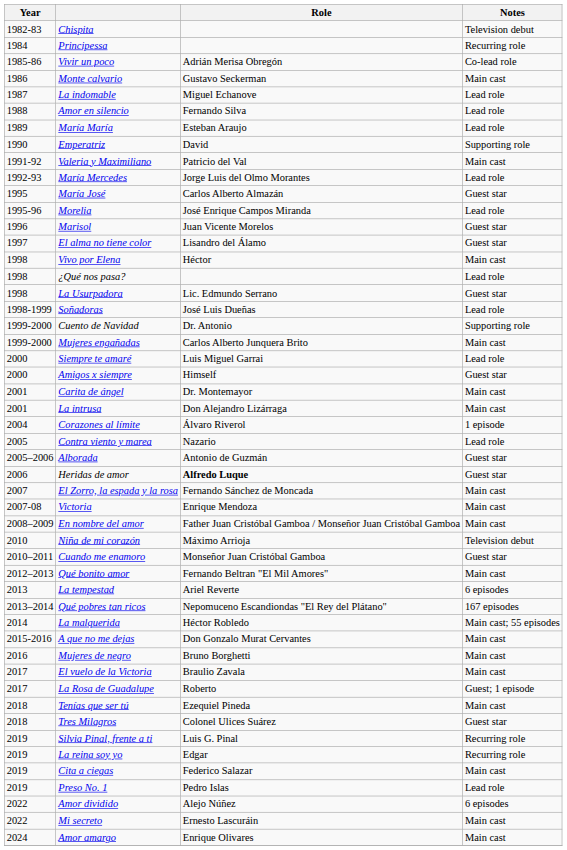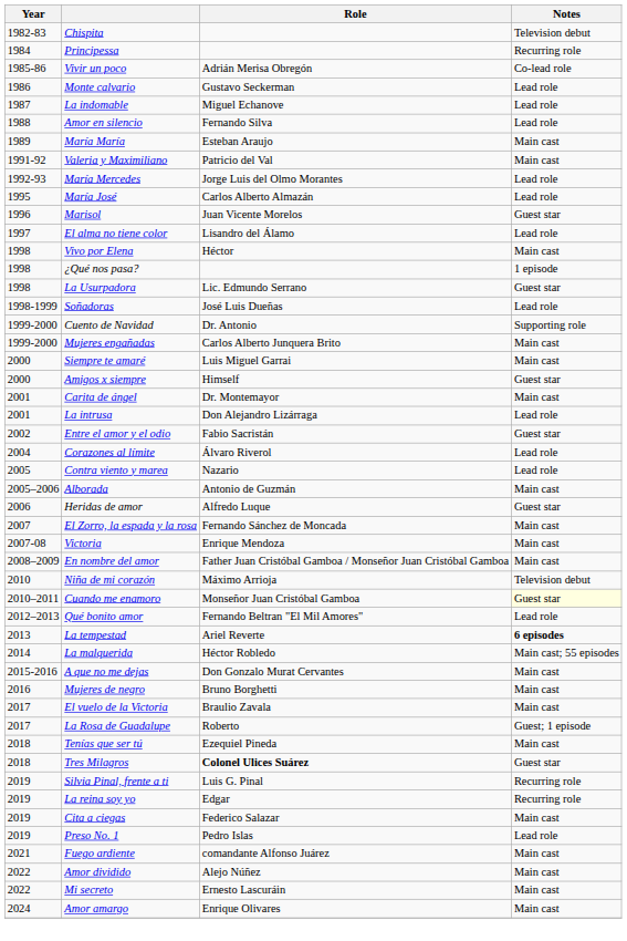 <table class="wikitable sortable">
 <tr>
 <th>Year</th>
 <th></th>
 <th>Role</th>
 <th>Notes</th>
 </tr>
 <tr>
 <td>1982-83</td>
 <td><em><a href='#'>Chispita</a></em></td>
 <td></td>
 <td>Television debut</td>
 </tr>
 <tr>
 <td>1984</td>
 <td><em><a href='#'>Principessa</a></em></td>
 <td></td>
 <td>Recurring role</td>
 </tr>
 <tr>
 <td>1985-86</td>
 <td><em><a href='#'>Vivir un poco</a></em></td>
 <td>Adrián Merisa Obregón</td>
 <td>Co-lead role</td>
 </tr>
 <tr>
 <td>1986</td>
 <td><em><a href='#'>Monte calvario</a></em></td>
 <td>Gustavo Seckerman</td>
-<td>Main cast</td>
+<td>Lead role</td>
 </tr>
 <tr>
 <td>1987</td>
 <td><em><a href='#'>La indomable</a></em></td>
 <td>Miguel Echanove</td>
 <td>Lead role</td>
 </tr>
 <tr>
 <td>1988</td>
 <td><em><a href='#'>Amor en silencio</a></em></td>
 <td>Fernando Silva</td>
 <td>Lead role</td>
 </tr>
 <tr>
 <td>1989</td>
 <td><em><a href='#'>María María</a></em></td>
 <td>Esteban Araujo</td>
-<td>Lead role</td>
-</tr>
-<tr>
-<td>1990</td>
-<td><em><a href='#'>Emperatriz</a></em></td>
-<td>David</td>
-<td>Supporting role</td>
+<td>Main cast</td>
 </tr>
 <tr>
 <td>1991-92</td>
 <td><em><a href='#'>Valeria y Maximiliano</a></em></td>
 <td>Patricio del Val</td>
 <td>Main cast</td>
 </tr>
 <tr>
 <td>1992-93</td>
 <td><em><a href='#'>María Mercedes</a></em></td>
 <td>Jorge Luis del Olmo Morantes</td>
 <td>Lead role</td>
 </tr>
 <tr>
 <td>1995</td>
 <td><em><a href='#'>María José</a></em></td>
 <td>Carlos Alberto Almazán</td>
-<td>Guest star</td>
-</tr>
-<tr>
-<td>1995-96</td>
-<td><em><a href='#'>Morelia</a></em></td>
-<td>José Enrique Campos Miranda</td>
 <td>Lead role</td>
 </tr>
 <tr>
 <td>1996</td>
 <td><em><a href='#'>Marisol</a></em></td>
 <td>Juan Vicente Morelos</td>
 <td>Guest star</td>
 </tr>
 <tr>
 <td>1997</td>
 <td><em><a href='#'>El alma no tiene color</a></em></td>
 <td>Lisandro del Álamo</td>
-<td>Guest star</td>
+<td>Lead role</td>
 </tr>
 <tr>
 <td>1998</td>
 <td><em><a href='#'>Vivo por Elena</a></em></td>
 <td>Héctor</td>
 <td>Main cast</td>
 </tr>
 <tr>
 <td>1998</td>
 <td><em>¿Qué nos pasa?</em></td>
 <td></td>
-<td>Lead role</td>
+<td>1 episode</td>
 </tr>
 <tr>
 <td>1998</td>
 <td><em><a href='#'>La Usurpadora</a></em></td>
 <td>Lic. Edmundo Serrano</td>
 <td>Guest star</td>
 </tr>
 <tr>
 <td>1998-1999</td>
 <td><em><a href='#'>Soñadoras</a></em></td>
 <td>José Luis Dueñas</td>
 <td>Lead role</td>
 </tr>
 <tr>
 <td>1999-2000</td>
 <td><em>Cuento de Navidad</em></td>
 <td>Dr. Antonio</td>
 <td>Supporting role</td>
 </tr>
 <tr>
 <td>1999-2000</td>
 <td><em><a href='#'>Mujeres engañadas</a></em></td>
 <td>Carlos Alberto Junquera Brito</td>
 <td>Main cast</td>
 </tr>
 <tr>
 <td>2000</td>
 <td><em><a href='#'>Siempre te amaré</a></em></td>
 <td>Luis Miguel Garrai</td>
-<td>Lead role</td>
+<td>Main cast</td>
 </tr>
 <tr>
 <td>2000</td>
 <td><em><a href='#'>Amigos x siempre</a></em></td>
 <td>Himself</td>
 <td>Guest star</td>
 </tr>
 <tr>
 <td>2001</td>
 <td><em><a href='#'>Carita de ángel</a></em></td>
 <td>Dr. Montemayor</td>
 <td>Main cast</td>
 </tr>
 <tr>
 <td>2001</td>
 <td><em><a href='#'>La intrusa</a></em></td>
 <td>Don Alejandro Lizárraga</td>
-<td>Main cast</td>
+<td>Lead role</td>
+</tr>
+<tr>
+<td>2002</td>
+<td><em><a href='#'>Entre el amor y el odio</a></em></td>
+<td>Fabio Sacristán</td>
+<td>Guest star</td>
 </tr>
 <tr>
 <td>2004</td>
 <td><em><a href='#'>Corazones al límite</a></em></td>
 <td>Álvaro Riverol</td>
-<td>1 episode</td>
+<td>Lead role</td>
 </tr>
 <tr>
 <td>2005</td>
 <td><em><a href='#'>Contra viento y marea</a></em></td>
 <td>Nazario</td>
 <td>Lead role</td>
 </tr>
 <tr>
 <td>2005–2006</td>
 <td><em><a href='#'>Alborada</a></em></td>
 <td>Antonio de Guzmán</td>
-<td>Guest star</td>
+<td>Main cast</td>
 </tr>
 <tr>
 <td>2006</td>
 <td><em>Heridas de amor</em></td>
-<td><strong>Alfredo Luque</strong></td>
+<td>Alfredo Luque</td>
 <td>Guest star</td>
 </tr>
 <tr>
 <td>2007</td>
 <td><em><a href='#'>El Zorro, la espada y la rosa</a></em></td>
 <td>Fernando Sánchez de Moncada</td>
 <td>Main cast</td>
 </tr>
 <tr>
 <td>2007-08</td>
 <td><em><a href='#'>Victoria</a></em></td>
 <td>Enrique Mendoza</td>
 <td>Main cast</td>
 </tr>
 <tr>
 <td>2008–2009</td>
 <td><em><a href='#'>En nombre del amor</a></em></td>
 <td>Father Juan Cristóbal Gamboa / Monseñor Juan Cristóbal Gamboa</td>
 <td>Main cast</td>
 </tr>
 <tr>
 <td>2010</td>
 <td><em><a href='#'>Niña de mi corazón</a></em></td>
 <td>Máximo Arrioja</td>
 <td>Television debut</td>
 </tr>
 <tr>
 <td>2010–2011</td>
 <td><em><a href='#'>Cuando me enamoro</a></em></td>
 <td>Monseñor Juan Cristóbal Gamboa</td>
-<td>Guest star</td>
+<td style="background: lightyellow;">Guest star</td>
 </tr>
 <tr>
 <td>2012–2013</td>
 <td><em><a href='#'>Qué bonito amor</a></em></td>
 <td>Fernando Beltran "El Mil Amores"</td>
-<td>Main cast</td>
+<td>Lead role</td>
 </tr>
 <tr>
 <td>2013</td>
 <td><em><a href='#'>La tempestad</a></em></td>
 <td>Ariel Reverte</td>
-<td>6 episodes</td>
-</tr>
-<tr>
-<td>2013–2014</td>
-<td><em><a href='#'>Qué pobres tan ricos</a></em></td>
-<td>Nepomuceno Escandiondas "El Rey del Plátano"</td>
-<td>167 episodes</td>
+<td><strong>6 episodes</strong></td>
 </tr>
 <tr>
 <td>2014</td>
 <td><em><a href='#'>La malquerida</a></em></td>
 <td>Héctor Robledo</td>
 <td>Main cast; 55 episodes</td>
 </tr>
 <tr>
 <td>2015-2016</td>
 <td><em><a href='#'>A que no me dejas</a></em></td>
 <td>Don Gonzalo Murat Cervantes</td>
 <td>Main cast</td>
 </tr>
 <tr>
 <td>2016</td>
 <td><em><a href='#'>Mujeres de negro</a></em></td>
 <td>Bruno Borghetti</td>
 <td>Main cast</td>
 </tr>
 <tr>
 <td>2017</td>
 <td><em><a href='#'>El vuelo de la Victoria</a></em></td>
 <td>Braulio Zavala</td>
 <td>Main cast</td>
 </tr>
 <tr>
 <td>2017</td>
 <td><em><a href='#'>La Rosa de Guadalupe</a></em></td>
 <td>Roberto</td>
 <td>Guest; 1 episode</td>
 </tr>
 <tr>
 <td>2018</td>
 <td><em><a href='#'>Tenías que ser tú</a></em></td>
 <td>Ezequiel Pineda</td>
 <td>Main cast</td>
 </tr>
 <tr>
 <td>2018</td>
 <td><em><a href='#'>Tres Milagros</a></em></td>
-<td>Colonel Ulices Suárez</td>
+<td><strong>Colonel Ulices Suárez</strong></td>
 <td>Guest star</td>
 </tr>
 <tr>
 <td>2019</td>
 <td><em><a href='#'>Silvia Pinal, frente a ti</a></em></td>
 <td>Luis G. Pinal</td>
 <td>Recurring role</td>
 </tr>
 <tr>
 <td>2019</td>
 <td><em><a href='#'>La reina soy yo</a></em></td>
 <td>Edgar</td>
 <td>Recurring role</td>
 </tr>
 <tr>
 <td>2019</td>
 <td><em><a href='#'>Cita a ciegas</a></em></td>
 <td>Federico Salazar</td>
 <td>Main cast</td>
 </tr>
 <tr>
 <td>2019</td>
 <td><em><a href='#'>Preso No. 1</a></em></td>
 <td>Pedro Islas</td>
 <td>Lead role</td>
 </tr>
 <tr>
+<td>2021</td>
+<td><em><a href='#'>Fuego ardiente</a></em></td>
+<td>comandante Alfonso Juárez</td>
+<td>Main cast</td>
+</tr>
+<tr>
 <td>2022</td>
 <td><em><a href='#'>Amor dividido</a></em></td>
 <td>Alejo Núñez</td>
-<td>6 episodes</td>
+<td>Main cast</td>
 </tr>
 <tr>
 <td>2022</td>
 <td><em><a href='#'>Mi secreto</a></em></td>
 <td>Ernesto Lascuráin</td>
 <td>Main cast</td>
 </tr>
 <tr>
 <td>2024</td>
 <td><em><a href='#'>Amor amargo</a></em></td>
 <td>Enrique Olivares</td>
 <td>Main cast</td>
 </tr>
 <tr>
 </tr>
 </table>
